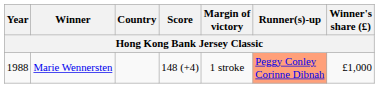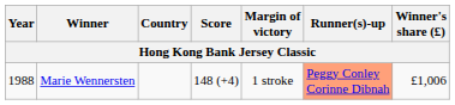 <table class=wikitable style="font-size:95%">
 <tr>
 <th>Year</th>
 <th>Winner</th>
 <th>Country</th>
 <th>Score</th>
 <th>Margin of<br>victory</th>
 <th>Runner(s)-up</th>
 <th>Winner's<br>share (£)</th>
 </tr>
 <tr>
 <th colspan=8>Hong Kong Bank Jersey Classic</th>
 </tr>
 <tr>
 <td>1988</td>
 <td><a href='#'>Marie Wennersten</a></td>
 <td></td>
 <td>148 (+4)</td>
 <td align=center>1 stroke</td>
 <td style="background: lightsalmon;"> <a href='#'>Peggy Conley</a><br> <a href='#'>Corinne Dibnah</a></td>
-<td align=right>£1,000</td>
+<td align=right>£1,006</td>
 </tr>
 </table>
